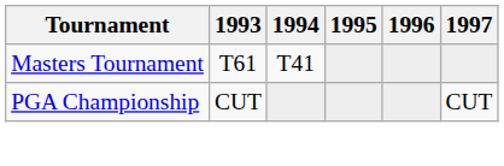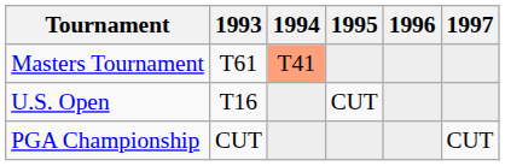 <table class="wikitable" style="font-size:95%;text-align:center;">
 <tr>
 <th>Tournament</th>
 <th>1993</th>
 <th>1994</th>
 <th>1995</th>
 <th>1996</th>
 <th>1997</th>
 </tr>
 <tr>
 <td align=left><a href='#'>Masters Tournament</a></td>
 <td>T61</td>
-<td>T41</td>
+<td style="background: lightsalmon;">T41</td>
 <td style="background:#eeeeee;"></td>
+<td style="background:#eeeeee;"></td>
+<td style="background:#eeeeee;"></td>
+</tr>
+<tr>
+<td align=left><a href='#'>U.S. Open</a></td>
+<td>T16</td>
+<td style="background:#eeeeee;"></td>
+<td>CUT</td>
 <td style="background:#eeeeee;"></td>
 <td style="background:#eeeeee;"></td>
 </tr>
 <tr>
 <td align=left><a href='#'>PGA Championship</a></td>
 <td>CUT</td>
 <td style="background:#eeeeee;"></td>
 <td style="background:#eeeeee;"></td>
 <td style="background:#eeeeee;"></td>
 <td>CUT</td>
 </tr>
 </table>
